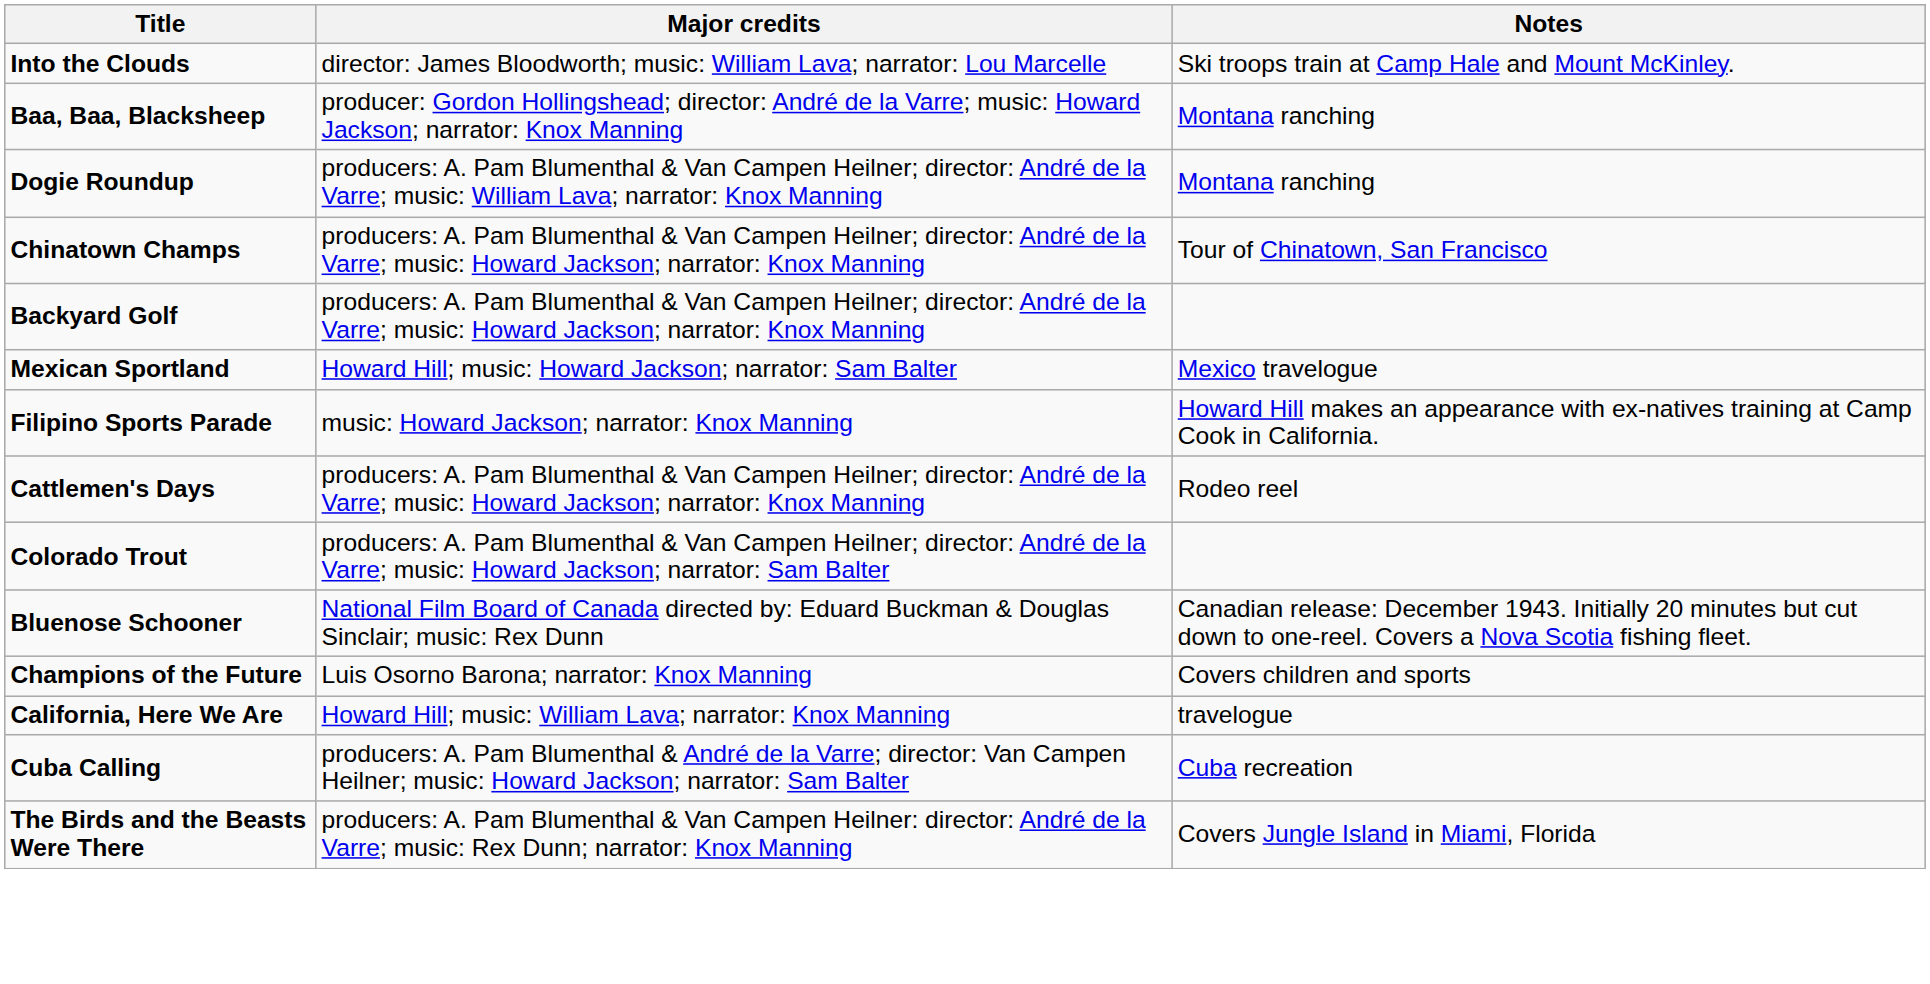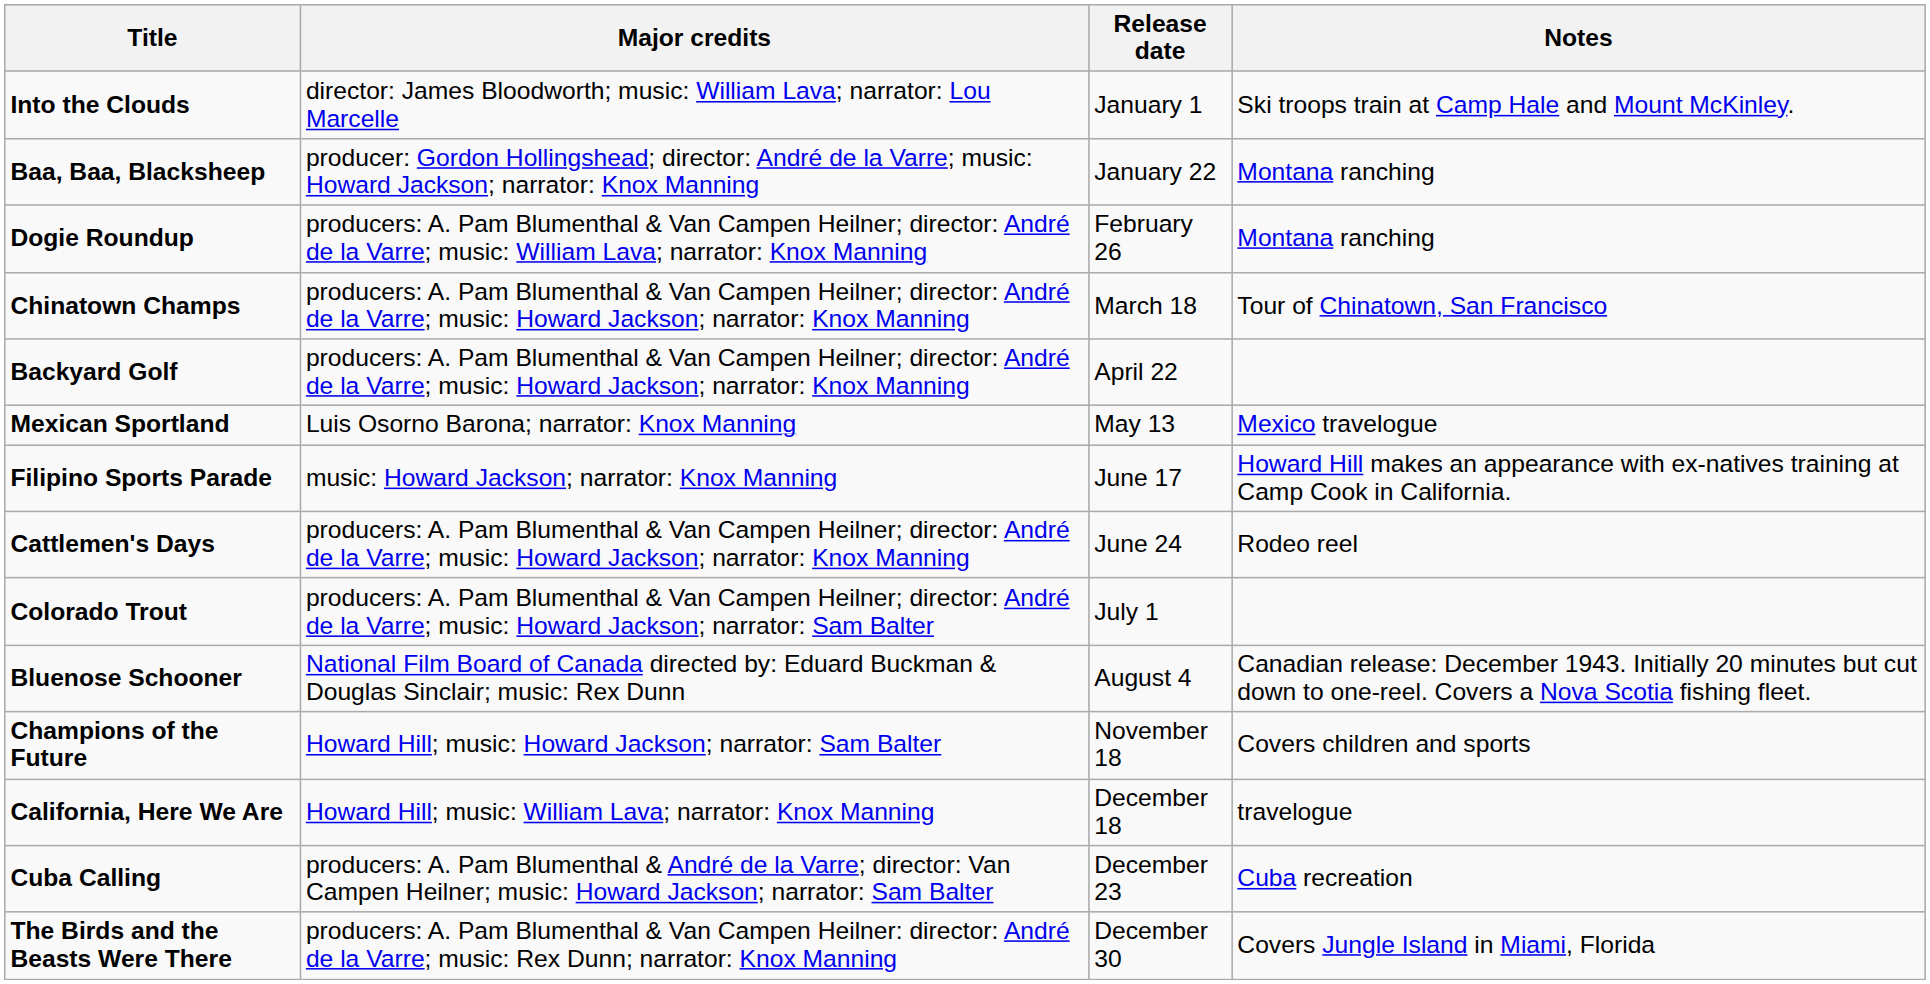 <table class="wikitable sortable" border="1">
 <tr>
 <th>Title</th>
 <th>Major credits</th>
+<th>Release date</th>
 <th>Notes</th>
 </tr>
 <tr>
 <td><strong>Into the Clouds</strong></td>
 <td>director: James Bloodworth; music: <a href='#'>William Lava</a>; narrator: <a href='#'>Lou Marcelle</a></td>
+<td>January  1</td>
 <td>Ski troops train at <a href='#'>Camp Hale</a> and <a href='#'>Mount McKinley</a>.</td>
 </tr>
 <tr>
 <td><strong>Baa, Baa, Blacksheep</strong></td>
 <td>producer: <a href='#'>Gordon Hollingshead</a>; director: <a href='#'>André de la Varre</a>; music: <a href='#'>Howard Jackson</a>; narrator: <a href='#'>Knox Manning</a></td>
+<td>January  22</td>
 <td><a href='#'>Montana</a> ranching</td>
 </tr>
 <tr>
 <td><strong>Dogie Roundup</strong></td>
 <td>producers: A. Pam Blumenthal & Van Campen Heilner; director: <a href='#'>André de la Varre</a>; music: <a href='#'>William Lava</a>; narrator: <a href='#'>Knox Manning</a></td>
+<td>February  26</td>
 <td><a href='#'>Montana</a> ranching</td>
 </tr>
 <tr>
 <td><strong>Chinatown Champs</strong></td>
 <td>producers: A. Pam Blumenthal & Van Campen Heilner; director: <a href='#'>André de la Varre</a>; music: <a href='#'>Howard Jackson</a>; narrator: <a href='#'>Knox Manning</a></td>
+<td>March 18</td>
 <td>Tour of <a href='#'>Chinatown, San Francisco</a></td>
 </tr>
 <tr>
 <td><strong>Backyard Golf</strong></td>
 <td>producers: A. Pam Blumenthal & Van Campen Heilner; director: <a href='#'>André de la Varre</a>; music: <a href='#'>Howard Jackson</a>; narrator: <a href='#'>Knox Manning</a></td>
+<td>April 22</td>
 <td></td>
 </tr>
 <tr>
 <td><strong>Mexican Sportland</strong></td>
-<td><a href='#'>Howard Hill</a>; music: <a href='#'>Howard Jackson</a>; narrator: <a href='#'>Sam Balter</a></td>
+<td>Luis Osorno Barona; narrator: <a href='#'>Knox Manning</a></td>
+<td>May 13</td>
 <td><a href='#'>Mexico</a> travelogue</td>
 </tr>
 <tr>
 <td><strong>Filipino Sports Parade</strong></td>
 <td>music: <a href='#'>Howard Jackson</a>; narrator: <a href='#'>Knox Manning</a></td>
+<td>June 17</td>
 <td><a href='#'>Howard Hill</a> makes an appearance with ex-natives training at Camp Cook in California.</td>
 </tr>
 <tr>
 <td><strong>Cattlemen's Days</strong></td>
 <td>producers: A. Pam Blumenthal & Van Campen Heilner; director: <a href='#'>André de la Varre</a>; music: <a href='#'>Howard Jackson</a>; narrator: <a href='#'>Knox Manning</a></td>
+<td>June 24</td>
 <td>Rodeo reel</td>
 </tr>
 <tr>
 <td><strong>Colorado Trout</strong></td>
 <td>producers: A. Pam Blumenthal & Van Campen Heilner; director: <a href='#'>André de la Varre</a>; music: <a href='#'>Howard Jackson</a>; narrator: <a href='#'>Sam Balter</a></td>
+<td>July 1</td>
 <td></td>
 </tr>
 <tr>
 <td><strong>Bluenose Schooner</strong></td>
 <td><a href='#'>National Film Board of Canada</a> directed by: Eduard Buckman & Douglas Sinclair; music: Rex Dunn</td>
+<td>August 4</td>
 <td>Canadian release: December 1943. Initially 20 minutes but cut down to one-reel. Covers a <a href='#'>Nova Scotia</a> fishing fleet.</td>
 </tr>
 <tr>
 <td><strong>Champions of the Future</strong></td>
-<td>Luis Osorno Barona; narrator: <a href='#'>Knox Manning</a></td>
+<td><a href='#'>Howard Hill</a>; music: <a href='#'>Howard Jackson</a>; narrator: <a href='#'>Sam Balter</a></td>
+<td>November 18</td>
 <td>Covers children and sports</td>
 </tr>
 <tr>
 <td><strong>California, Here We Are</strong></td>
 <td><a href='#'>Howard Hill</a>; music: <a href='#'>William Lava</a>; narrator: <a href='#'>Knox Manning</a></td>
+<td>December 18</td>
 <td>travelogue</td>
 </tr>
 <tr>
 <td><strong>Cuba Calling</strong></td>
 <td>producers: A. Pam Blumenthal & <a href='#'>André de la Varre</a>; director: Van Campen Heilner; music: <a href='#'>Howard Jackson</a>; narrator: <a href='#'>Sam Balter</a></td>
+<td>December 23</td>
 <td><a href='#'>Cuba</a> recreation</td>
 </tr>
 <tr>
 <td><strong>The Birds and the Beasts Were There</strong></td>
 <td>producers: A. Pam Blumenthal & Van Campen Heilner: director: <a href='#'>André de la Varre</a>; music: Rex Dunn; narrator: <a href='#'>Knox Manning</a></td>
+<td>December 30</td>
 <td>Covers <a href='#'>Jungle Island</a> in <a href='#'>Miami</a>, Florida</td>
 </tr>
 </table>
